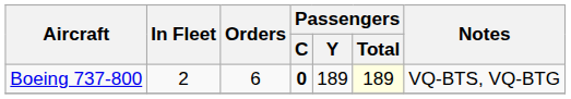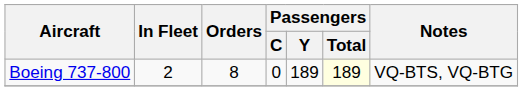 <table class="wikitable" style="margin:0.5em auto; text-align:center">
 <tr>
 <th rowspan=2>Aircraft</th>
 <th rowspan=2>In Fleet</th>
 <th rowspan=2>Orders</th>
 <th colspan=3>Passengers</th>
 <th rowspan=2>Notes</th>
 </tr>
 <tr>
 <th><abbr>C</abbr></th>
 <th><abbr>Y</abbr></th>
 <th>Total</th>
 </tr>
 <tr>
 <td><a href='#'>Boeing 737-800</a></td>
 <td align=center>2</td>
-<td align=center>6</td>
-<td><strong>0</strong></td>
+<td align=center>8</td>
+<td>0</td>
 <td>189</td>
 <td style="background: lightyellow;">189</td>
 <td>VQ-BTS, VQ-BTG</td>
 </tr>
 <tr>
 </tr>
 </table>
